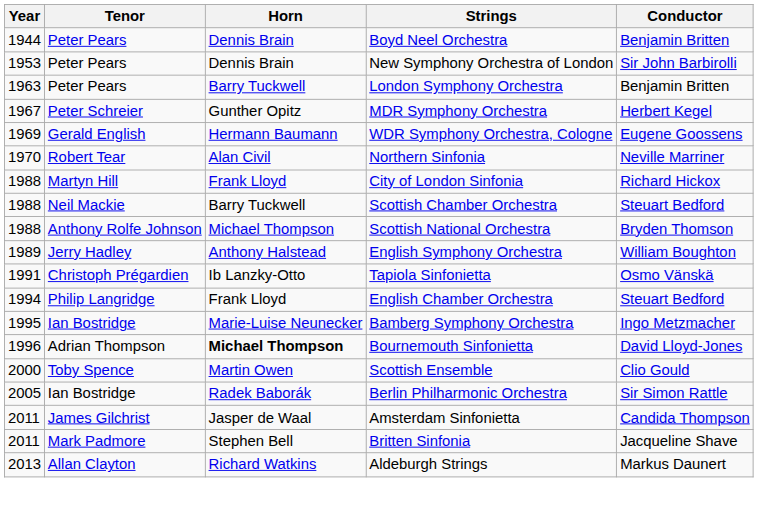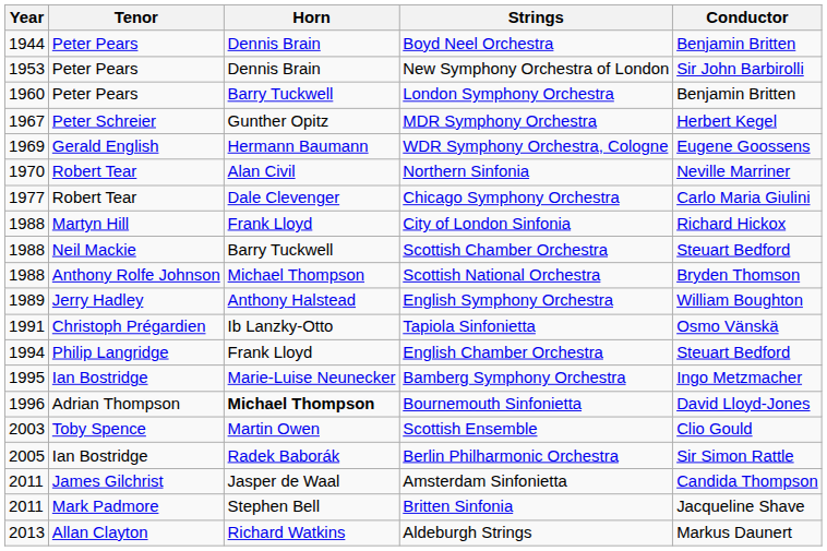 <table class="wikitable plainrowheaders" style="text-align: left; margin-right: 0;">
 <tr>
 <th scope="col">Year</th>
 <th scope="col">Tenor</th>
 <th scope="col">Horn</th>
 <th scope="col">Strings</th>
 <th scope="col">Conductor</th>
 </tr>
 <tr>
 <td>1944</td>
 <td><a href='#'>Peter Pears</a></td>
 <td><a href='#'>Dennis Brain</a></td>
 <td><a href='#'>Boyd Neel Orchestra</a></td>
 <td><a href='#'>Benjamin Britten</a></td>
 </tr>
 <tr>
 <td>1953</td>
 <td>Peter Pears</td>
 <td>Dennis Brain</td>
 <td>New Symphony Orchestra of London</td>
 <td><a href='#'>Sir John Barbirolli</a></td>
 </tr>
 <tr>
-<td>1963</td>
+<td>1960</td>
 <td>Peter Pears</td>
 <td><a href='#'>Barry Tuckwell</a></td>
 <td><a href='#'>London Symphony Orchestra</a></td>
 <td>Benjamin Britten</td>
 </tr>
 <tr>
 <td>1967</td>
 <td><a href='#'>Peter Schreier</a></td>
 <td>Gunther Opitz</td>
 <td><a href='#'>MDR Symphony Orchestra</a></td>
 <td><a href='#'>Herbert Kegel</a></td>
 </tr>
 <tr>
 <td>1969</td>
 <td><a href='#'>Gerald English</a></td>
 <td><a href='#'>Hermann Baumann</a></td>
 <td><a href='#'>WDR Symphony Orchestra, Cologne</a></td>
 <td><a href='#'>Eugene Goossens</a></td>
 </tr>
 <tr>
 <td>1970</td>
 <td><a href='#'>Robert Tear</a></td>
 <td><a href='#'>Alan Civil</a></td>
 <td><a href='#'>Northern Sinfonia</a></td>
 <td><a href='#'>Neville Marriner</a></td>
+</tr>
+<tr>
+<td>1977</td>
+<td>Robert Tear</td>
+<td><a href='#'>Dale Clevenger</a></td>
+<td><a href='#'>Chicago Symphony Orchestra</a></td>
+<td><a href='#'>Carlo Maria Giulini</a></td>
 </tr>
 <tr>
 <td>1988</td>
 <td><a href='#'>Martyn Hill</a></td>
 <td><a href='#'>Frank Lloyd</a></td>
 <td><a href='#'>City of London Sinfonia</a></td>
 <td><a href='#'>Richard Hickox</a></td>
 </tr>
 <tr>
 <td>1988</td>
 <td><a href='#'>Neil Mackie</a></td>
 <td>Barry Tuckwell</td>
 <td><a href='#'>Scottish Chamber Orchestra</a></td>
 <td><a href='#'>Steuart Bedford</a></td>
 </tr>
 <tr>
 <td>1988</td>
 <td><a href='#'>Anthony Rolfe Johnson</a></td>
 <td><a href='#'>Michael Thompson</a></td>
 <td><a href='#'>Scottish National Orchestra</a></td>
 <td><a href='#'>Bryden Thomson</a></td>
 </tr>
 <tr>
 <td>1989</td>
 <td><a href='#'>Jerry Hadley</a></td>
 <td><a href='#'>Anthony Halstead</a></td>
 <td><a href='#'>English Symphony Orchestra</a></td>
 <td><a href='#'>William Boughton</a></td>
 </tr>
 <tr>
 <td>1991</td>
 <td><a href='#'>Christoph Prégardien</a></td>
 <td>Ib Lanzky-Otto</td>
 <td><a href='#'>Tapiola Sinfonietta</a></td>
 <td><a href='#'>Osmo Vänskä</a></td>
 </tr>
 <tr>
 <td>1994</td>
 <td><a href='#'>Philip Langridge</a></td>
 <td>Frank Lloyd</td>
 <td><a href='#'>English Chamber Orchestra</a></td>
 <td><a href='#'>Steuart Bedford</a></td>
 </tr>
 <tr>
 <td>1995</td>
 <td><a href='#'>Ian Bostridge</a></td>
 <td><a href='#'>Marie-Luise Neunecker</a></td>
 <td><a href='#'>Bamberg Symphony Orchestra</a></td>
 <td><a href='#'>Ingo Metzmacher</a></td>
 </tr>
 <tr>
 <td>1996</td>
 <td>Adrian Thompson</td>
 <td><strong>Michael Thompson</strong></td>
 <td><a href='#'>Bournemouth Sinfonietta</a></td>
 <td><a href='#'>David Lloyd-Jones</a></td>
 </tr>
 <tr>
-<td>2000</td>
+<td>2003</td>
 <td><a href='#'>Toby Spence</a></td>
 <td><a href='#'>Martin Owen</a></td>
 <td><a href='#'>Scottish Ensemble</a></td>
 <td><a href='#'>Clio Gould</a></td>
 </tr>
 <tr>
 <td>2005</td>
 <td>Ian Bostridge</td>
 <td><a href='#'>Radek Baborák</a></td>
 <td><a href='#'>Berlin Philharmonic Orchestra</a></td>
 <td><a href='#'>Sir Simon Rattle</a></td>
 </tr>
 <tr>
 <td>2011</td>
 <td><a href='#'>James Gilchrist</a></td>
 <td>Jasper de Waal</td>
 <td>Amsterdam Sinfonietta</td>
 <td><a href='#'>Candida Thompson</a></td>
 </tr>
 <tr>
 <td>2011</td>
 <td><a href='#'>Mark Padmore</a></td>
 <td>Stephen Bell</td>
 <td><a href='#'>Britten Sinfonia</a></td>
 <td>Jacqueline Shave</td>
 </tr>
 <tr>
 <td>2013</td>
 <td><a href='#'>Allan Clayton</a></td>
 <td><a href='#'>Richard Watkins</a></td>
 <td>Aldeburgh Strings</td>
 <td>Markus Daunert</td>
 </tr>
 </table>
